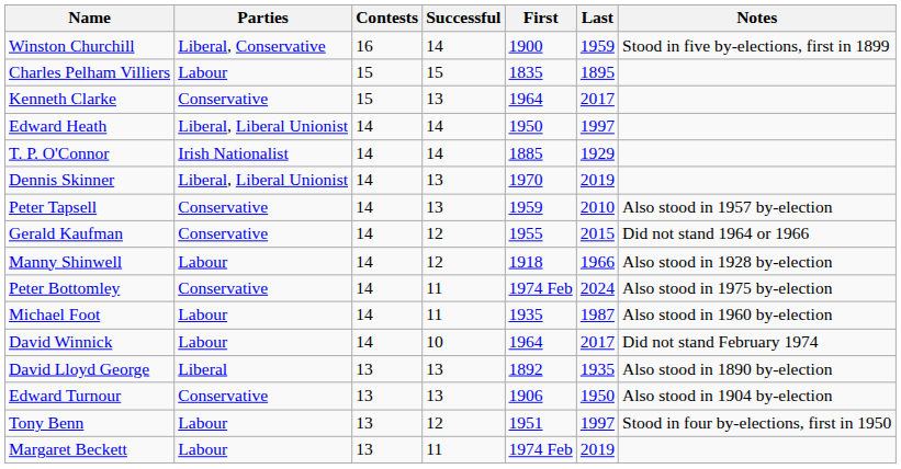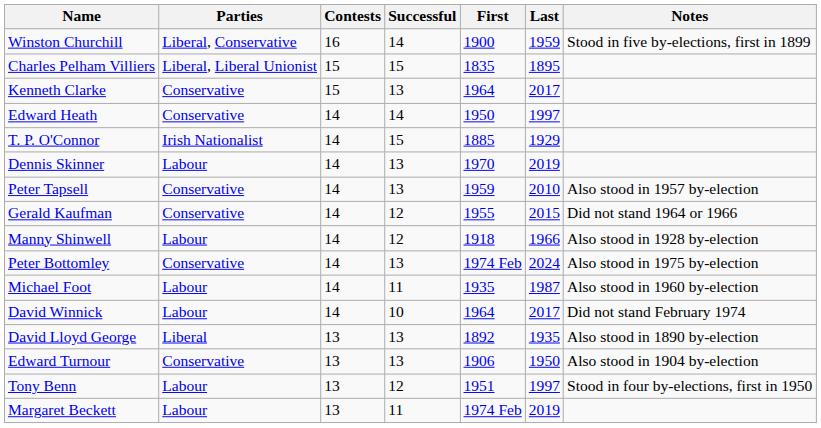 <table class="wikitable sortable">
 <tr>
 <th>Name</th>
 <th>Parties</th>
 <th>Contests</th>
 <th>Successful</th>
 <th>First</th>
 <th>Last</th>
 <th>Notes</th>
 </tr>
 <tr>
 <td><a href='#'>Winston Churchill</a></td>
 <td><a href='#'>Liberal</a>, <a href='#'>Conservative</a></td>
 <td>16</td>
 <td>14</td>
 <td><a href='#'>1900</a></td>
 <td><a href='#'>1959</a></td>
 <td>Stood in five by-elections, first in 1899</td>
 </tr>
 <tr>
 <td><a href='#'>Charles Pelham Villiers</a></td>
-<td><a href='#'>Labour</a></td>
+<td><a href='#'>Liberal</a>, <a href='#'>Liberal Unionist</a></td>
 <td>15</td>
 <td>15</td>
 <td><a href='#'>1835</a></td>
 <td><a href='#'>1895</a></td>
 <td></td>
 </tr>
 <tr>
 <td><a href='#'>Kenneth Clarke</a></td>
 <td><a href='#'>Conservative</a></td>
 <td>15</td>
 <td>13</td>
 <td><a href='#'>1964</a></td>
 <td><a href='#'>2017</a></td>
 <td></td>
 </tr>
 <tr>
 <td><a href='#'>Edward Heath</a></td>
-<td><a href='#'>Liberal</a>, <a href='#'>Liberal Unionist</a></td>
+<td><a href='#'>Conservative</a></td>
 <td>14</td>
 <td>14</td>
 <td><a href='#'>1950</a></td>
 <td><a href='#'>1997</a></td>
 <td></td>
 </tr>
 <tr>
 <td><a href='#'>T. P. O'Connor</a></td>
 <td><a href='#'>Irish Nationalist</a></td>
 <td>14</td>
-<td>14</td>
+<td>15</td>
 <td><a href='#'>1885</a></td>
 <td><a href='#'>1929</a></td>
 <td></td>
 </tr>
 <tr>
 <td><a href='#'>Dennis Skinner</a></td>
-<td><a href='#'>Liberal</a>, <a href='#'>Liberal Unionist</a></td>
+<td><a href='#'>Labour</a></td>
 <td>14</td>
 <td>13</td>
 <td><a href='#'>1970</a></td>
 <td><a href='#'>2019</a></td>
 <td></td>
 </tr>
 <tr>
 <td><a href='#'>Peter Tapsell</a></td>
 <td><a href='#'>Conservative</a></td>
 <td>14</td>
 <td>13</td>
 <td><a href='#'>1959</a></td>
 <td><a href='#'>2010</a></td>
 <td>Also stood in 1957 by-election</td>
 </tr>
 <tr>
 <td><a href='#'>Gerald Kaufman</a></td>
 <td><a href='#'>Conservative</a></td>
 <td>14</td>
 <td>12</td>
 <td><a href='#'>1955</a></td>
 <td><a href='#'>2015</a></td>
 <td>Did not stand 1964 or 1966</td>
 </tr>
 <tr>
 <td><a href='#'>Manny Shinwell</a></td>
 <td><a href='#'>Labour</a></td>
 <td>14</td>
 <td>12</td>
 <td><a href='#'>1918</a></td>
 <td><a href='#'>1966</a></td>
 <td>Also stood in 1928 by-election</td>
 </tr>
 <tr>
 <td><a href='#'>Peter Bottomley</a></td>
 <td><a href='#'>Conservative</a></td>
 <td>14</td>
-<td>11</td>
+<td>13</td>
 <td><a href='#'>1974 Feb</a></td>
 <td><a href='#'>2024</a></td>
 <td>Also stood in 1975 by-election</td>
 </tr>
 <tr>
 <td><a href='#'>Michael Foot</a></td>
 <td><a href='#'>Labour</a></td>
 <td>14</td>
 <td>11</td>
 <td><a href='#'>1935</a></td>
 <td><a href='#'>1987</a></td>
 <td>Also stood in 1960 by-election</td>
 </tr>
 <tr>
 <td><a href='#'>David Winnick</a></td>
 <td><a href='#'>Labour</a></td>
 <td>14</td>
 <td>10</td>
 <td><a href='#'>1964</a></td>
 <td><a href='#'>2017</a></td>
 <td>Did not stand February 1974</td>
 </tr>
 <tr>
 <td><a href='#'>David Lloyd George</a></td>
 <td><a href='#'>Liberal</a></td>
 <td>13</td>
 <td>13</td>
 <td><a href='#'>1892</a></td>
 <td><a href='#'>1935</a></td>
 <td>Also stood in 1890 by-election</td>
 </tr>
 <tr>
 <td><a href='#'>Edward Turnour</a></td>
 <td><a href='#'>Conservative</a></td>
 <td>13</td>
 <td>13</td>
 <td><a href='#'>1906</a></td>
 <td><a href='#'>1950</a></td>
 <td>Also stood in 1904 by-election</td>
 </tr>
 <tr>
 <td><a href='#'>Tony Benn</a></td>
 <td><a href='#'>Labour</a></td>
 <td>13</td>
 <td>12</td>
 <td><a href='#'>1951</a></td>
 <td><a href='#'>1997</a></td>
 <td>Stood in four by-elections, first in 1950</td>
 </tr>
 <tr>
 <td><a href='#'>Margaret Beckett</a></td>
 <td><a href='#'>Labour</a></td>
 <td>13</td>
 <td>11</td>
 <td><a href='#'>1974 Feb</a></td>
 <td><a href='#'>2019</a></td>
 <td></td>
 </tr>
 </table>
